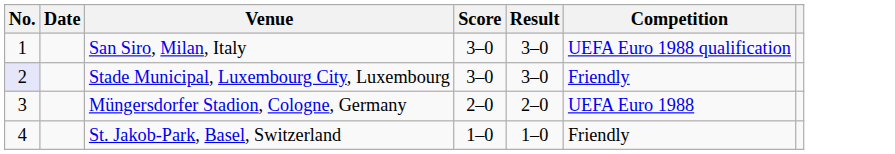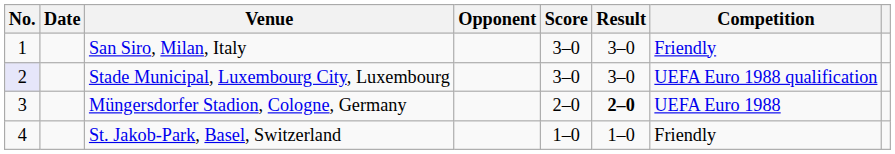 <table class="wikitable sortable">
 <tr>
 <th scope="col">No.</th>
 <th scope="col">Date</th>
 <th scope="col">Venue</th>
+<th scope="col">Opponent</th>
 <th scope="col">Score</th>
 <th scope="col">Result</th>
 <th scope="col">Competition</th>
 <th scope="col" class="unsortable"></th>
 </tr>
 <tr>
 <td style="text-align:center">1</td>
 <td></td>
 <td><a href='#'>San Siro</a>, <a href='#'>Milan</a>, Italy</td>
+<td></td>
+<td style="text-align:center">3–0</td>
+<td style="text-align:center">3–0</td>
+<td><a href='#'>Friendly</a></td>
+<td></td>
+</tr>
+<tr>
+<td style="background: lavender; text-align:center">2</td>
+<td></td>
+<td><a href='#'>Stade Municipal</a>, <a href='#'>Luxembourg City</a>, Luxembourg</td>
+<td></td>
 <td style="text-align:center">3–0</td>
 <td style="text-align:center">3–0</td>
 <td><a href='#'>UEFA Euro 1988 qualification</a></td>
 <td></td>
 </tr>
 <tr>
-<td style="background: lavender; text-align:center">2</td>
-<td></td>
-<td><a href='#'>Stade Municipal</a>, <a href='#'>Luxembourg City</a>, Luxembourg</td>
-<td style="text-align:center">3–0</td>
-<td style="text-align:center">3–0</td>
-<td><a href='#'>Friendly</a></td>
-<td></td>
-</tr>
-<tr>
 <td style="text-align:center">3</td>
 <td></td>
 <td><a href='#'>Müngersdorfer Stadion</a>, <a href='#'>Cologne</a>, Germany</td>
+<td></td>
 <td style="text-align:center">2–0</td>
-<td style="text-align:center">2–0</td>
+<td style="text-align:center"><strong>2–0</strong></td>
 <td><a href='#'>UEFA Euro 1988</a></td>
 <td></td>
 </tr>
 <tr>
 <td style="text-align:center">4</td>
 <td></td>
 <td><a href='#'>St. Jakob-Park</a>, <a href='#'>Basel</a>, Switzerland</td>
+<td></td>
 <td style="text-align:center">1–0</td>
 <td style="text-align:center">1–0</td>
 <td>Friendly</td>
 <td></td>
 </tr>
 </table>
